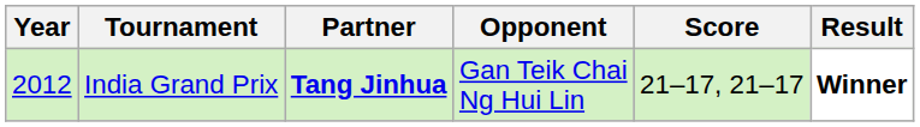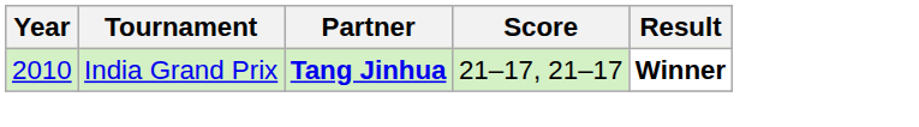 <table class="sortable wikitable" style="font-size: 90%;">
 <tr>
 <th>Year</th>
 <th>Tournament</th>
 <th>Partner</th>
-<th>Opponent</th>
 <th>Score</th>
 <th>Result</th>
 </tr>
 <tr style="background:#D4F1C5">
-<td align="center"><a href='#'>2012</a></td>
+<td align="center"><a href='#'>2010</a></td>
 <td align="left"><a href='#'>India Grand Prix</a></td>
 <td align="left"><strong> <a href='#'>Tang Jinhua</a></strong></td>
-<td align="left"> <a href='#'>Gan Teik Chai</a> <br>  <a href='#'>Ng Hui Lin</a></td>
 <td align="left">21–17, 21–17</td>
 <td style="text-align:left; background:white"> <strong>Winner</strong></td>
 </tr>
 </table>
